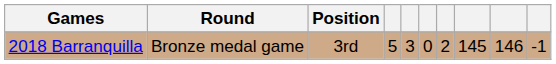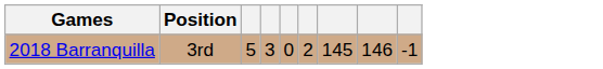 <table class="wikitable" style="text-align:center; font-size:90%;">
 <tr>
 <th>Games</th>
-<th>Round</th>
 <th>Position</th>
 <th></th>
 <th></th>
 <th></th>
 <th></th>
 <th></th>
 <th></th>
 <th></th>
 </tr>
 <tr style="background:#cfaa88;">
 <td align=left> <a href='#'>2018 Barranquilla</a></td>
-<td>Bronze medal game</td>
 <td>3rd</td>
 <td>5</td>
 <td>3</td>
 <td>0</td>
 <td>2</td>
 <td>145</td>
 <td>146</td>
 <td>-1</td>
 </tr>
 </table>
